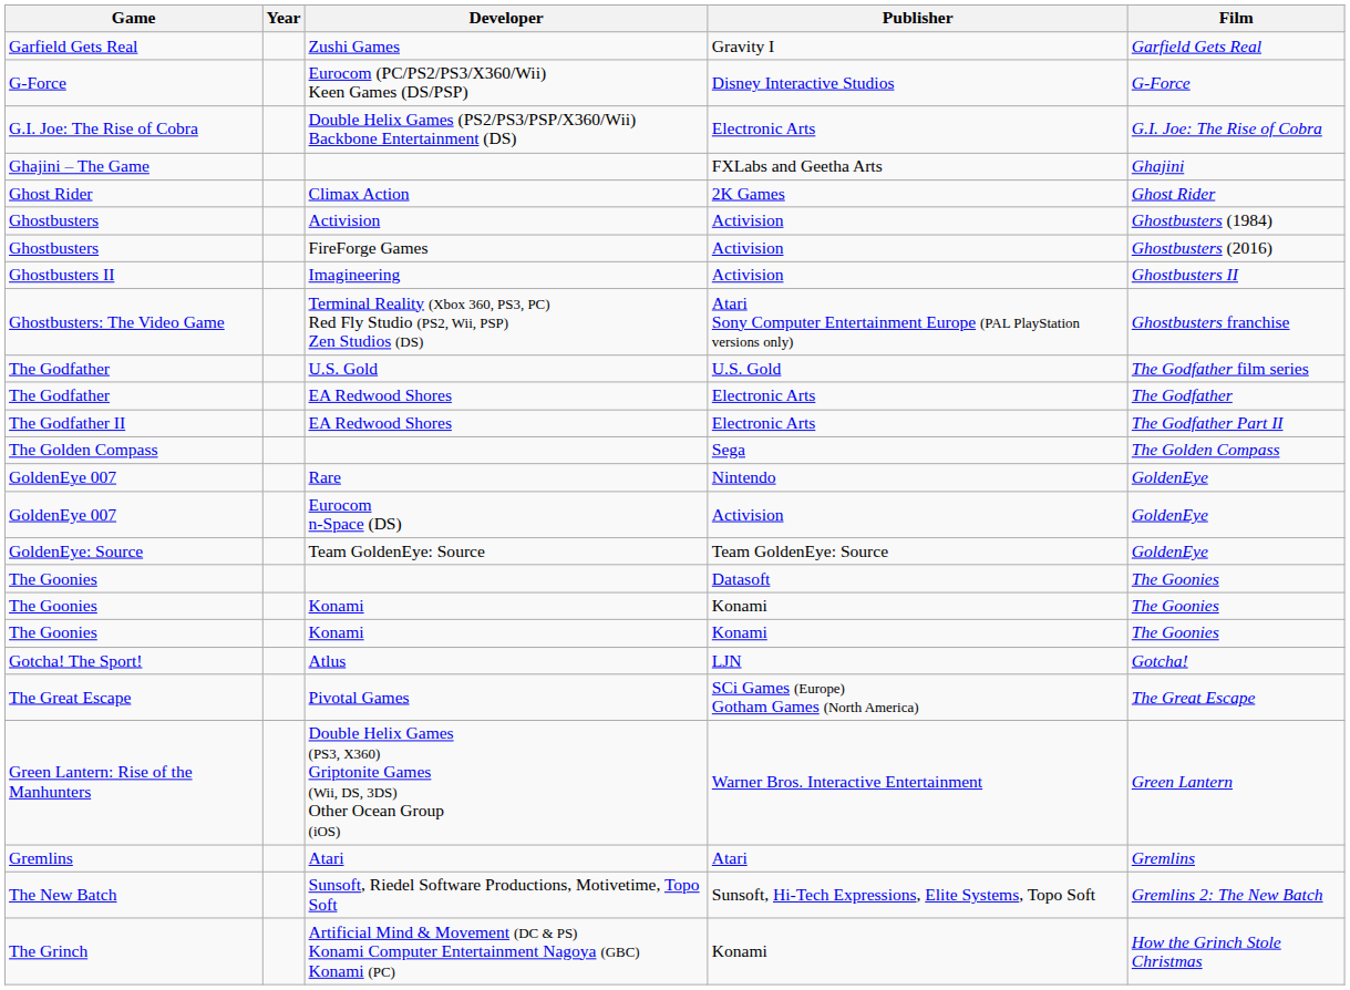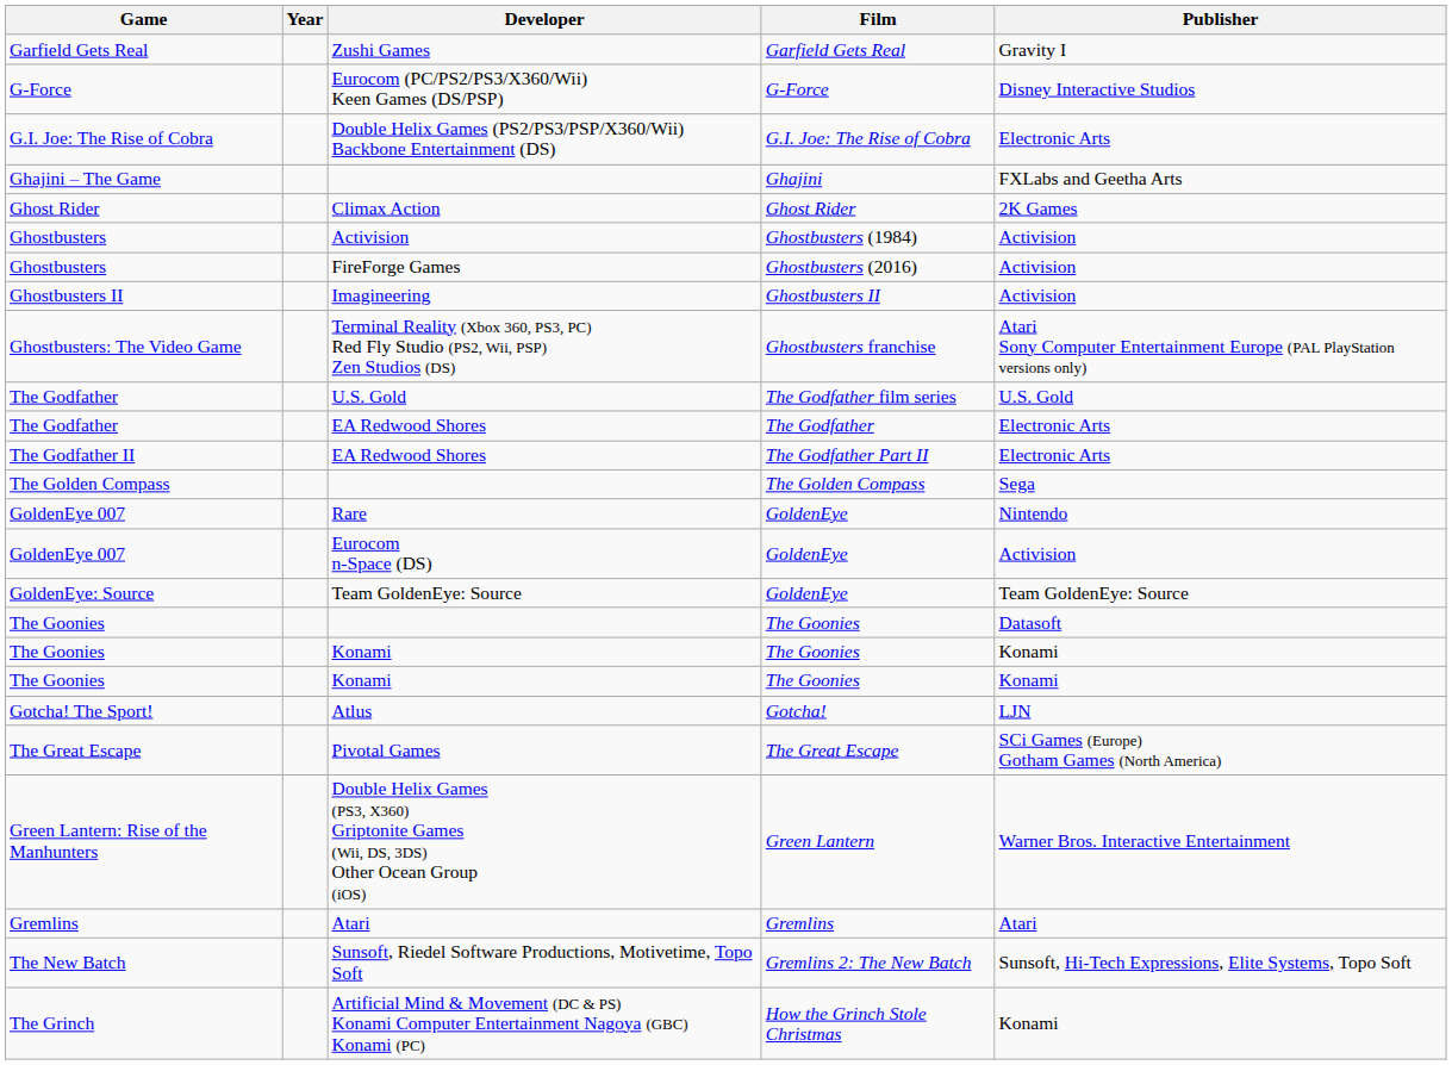 <table class="wikitable sortable">
 <tr>
 <th>Game</th>
 <th>Year</th>
 <th>Developer</th>
+<th>Film</th>
 <th>Publisher</th>
-<th>Film</th>
 </tr>
 <tr>
 <td><a href='#'>Garfield Gets Real</a></td>
 <td></td>
 <td><a href='#'>Zushi Games</a></td>
+<td><em><a href='#'>Garfield Gets Real</a></em></td>
 <td>Gravity I</td>
-<td><em><a href='#'>Garfield Gets Real</a></em></td>
 </tr>
 <tr>
 <td><a href='#'>G-Force</a></td>
 <td></td>
 <td><a href='#'>Eurocom</a> (PC/PS2/PS3/X360/Wii)<br>Keen Games (DS/PSP)</td>
+<td><em><a href='#'>G-Force</a></em></td>
 <td><a href='#'>Disney Interactive Studios</a></td>
-<td><em><a href='#'>G-Force</a></em></td>
 </tr>
 <tr>
 <td><a href='#'>G.I. Joe: The Rise of Cobra</a></td>
 <td></td>
 <td><a href='#'>Double Helix Games</a> (PS2/PS3/PSP/X360/Wii)<br><a href='#'>Backbone Entertainment</a> (DS)</td>
+<td><em><a href='#'>G.I. Joe: The Rise of Cobra</a></em></td>
 <td><a href='#'>Electronic Arts</a></td>
-<td><em><a href='#'>G.I. Joe: The Rise of Cobra</a></em></td>
 </tr>
 <tr>
 <td><a href='#'>Ghajini – The Game</a></td>
 <td></td>
 <td></td>
+<td><em><a href='#'>Ghajini</a></em></td>
 <td>FXLabs and Geetha Arts</td>
-<td><em><a href='#'>Ghajini</a></em></td>
 </tr>
 <tr>
 <td><a href='#'>Ghost Rider</a></td>
 <td></td>
 <td><a href='#'>Climax Action</a></td>
+<td><em><a href='#'>Ghost Rider</a></em></td>
 <td><a href='#'>2K Games</a></td>
-<td><em><a href='#'>Ghost Rider</a></em></td>
 </tr>
 <tr>
 <td><a href='#'>Ghostbusters</a></td>
 <td></td>
 <td><a href='#'>Activision</a></td>
+<td><em><a href='#'>Ghostbusters</a></em> (1984)</td>
 <td><a href='#'>Activision</a></td>
-<td><em><a href='#'>Ghostbusters</a></em> (1984)</td>
 </tr>
 <tr>
 <td><a href='#'>Ghostbusters</a></td>
 <td></td>
 <td>FireForge Games</td>
+<td><em><a href='#'>Ghostbusters</a></em> (2016)</td>
 <td><a href='#'>Activision</a></td>
-<td><em><a href='#'>Ghostbusters</a></em> (2016)</td>
 </tr>
 <tr>
 <td><a href='#'>Ghostbusters II</a></td>
 <td></td>
 <td><a href='#'>Imagineering</a></td>
+<td><em><a href='#'>Ghostbusters II</a></em></td>
 <td><a href='#'>Activision</a></td>
-<td><em><a href='#'>Ghostbusters II</a></em></td>
 </tr>
 <tr>
 <td><a href='#'>Ghostbusters: The Video Game</a></td>
 <td></td>
 <td><a href='#'>Terminal Reality</a> <small>(Xbox 360, PS3, PC)</small><br>Red Fly Studio <small>(PS2, Wii, PSP)</small><br><a href='#'>Zen Studios</a> <small>(DS)</small></td>
+<td><a href='#'><em>Ghostbusters</em> franchise</a></td>
 <td><a href='#'>Atari</a><br><a href='#'>Sony Computer Entertainment Europe</a> <small>(PAL PlayStation versions only)</small></td>
-<td><a href='#'><em>Ghostbusters</em> franchise</a></td>
 </tr>
 <tr>
 <td><a href='#'>The Godfather</a></td>
 <td></td>
 <td><a href='#'>U.S. Gold</a></td>
+<td><a href='#'><em>The Godfather</em> film series</a></td>
 <td><a href='#'>U.S. Gold</a></td>
-<td><a href='#'><em>The Godfather</em> film series</a></td>
 </tr>
 <tr>
 <td><a href='#'>The Godfather</a></td>
 <td></td>
 <td><a href='#'>EA Redwood Shores</a></td>
+<td><em><a href='#'>The Godfather</a></em></td>
 <td><a href='#'>Electronic Arts</a></td>
-<td><em><a href='#'>The Godfather</a></em></td>
 </tr>
 <tr>
 <td><a href='#'>The Godfather II</a></td>
 <td></td>
 <td><a href='#'>EA Redwood Shores</a></td>
+<td><em><a href='#'>The Godfather Part II</a></em></td>
 <td><a href='#'>Electronic Arts</a></td>
-<td><em><a href='#'>The Godfather Part II</a></em></td>
 </tr>
 <tr>
 <td><a href='#'>The Golden Compass</a></td>
 <td></td>
 <td></td>
+<td><em><a href='#'>The Golden Compass</a></em></td>
 <td><a href='#'>Sega</a></td>
-<td><em><a href='#'>The Golden Compass</a></em></td>
 </tr>
 <tr>
 <td><a href='#'>GoldenEye 007</a></td>
 <td></td>
 <td><a href='#'>Rare</a></td>
+<td><em><a href='#'>GoldenEye</a></em></td>
 <td><a href='#'>Nintendo</a></td>
-<td><em><a href='#'>GoldenEye</a></em></td>
 </tr>
 <tr>
 <td><a href='#'>GoldenEye 007</a></td>
 <td></td>
 <td><a href='#'>Eurocom</a><br><a href='#'>n-Space</a> (DS)</td>
+<td><em><a href='#'>GoldenEye</a></em></td>
 <td><a href='#'>Activision</a></td>
-<td><em><a href='#'>GoldenEye</a></em></td>
 </tr>
 <tr>
 <td><a href='#'>GoldenEye: Source</a></td>
 <td></td>
 <td>Team GoldenEye: Source</td>
+<td><em><a href='#'>GoldenEye</a></em></td>
 <td>Team GoldenEye: Source</td>
-<td><em><a href='#'>GoldenEye</a></em></td>
 </tr>
 <tr>
 <td><a href='#'>The Goonies</a></td>
 <td></td>
 <td></td>
+<td><em><a href='#'>The Goonies</a></em></td>
 <td><a href='#'>Datasoft</a></td>
-<td><em><a href='#'>The Goonies</a></em></td>
 </tr>
 <tr>
 <td><a href='#'>The Goonies</a></td>
 <td></td>
 <td><a href='#'>Konami</a></td>
+<td><em><a href='#'>The Goonies</a></em></td>
 <td>Konami</td>
-<td><em><a href='#'>The Goonies</a></em></td>
 </tr>
 <tr>
 <td><a href='#'>The Goonies</a></td>
 <td></td>
 <td><a href='#'>Konami</a></td>
+<td><em><a href='#'>The Goonies</a></em></td>
 <td><a href='#'>Konami</a></td>
-<td><em><a href='#'>The Goonies</a></em></td>
 </tr>
 <tr>
 <td><a href='#'>Gotcha! The Sport!</a></td>
 <td></td>
 <td><a href='#'>Atlus</a></td>
+<td><em><a href='#'>Gotcha!</a></em></td>
 <td><a href='#'>LJN</a></td>
-<td><em><a href='#'>Gotcha!</a></em></td>
 </tr>
 <tr>
 <td><a href='#'>The Great Escape</a></td>
 <td></td>
 <td><a href='#'>Pivotal Games</a></td>
+<td><em><a href='#'>The Great Escape</a></em></td>
 <td><a href='#'>SCi Games</a> <small>(Europe)</small><br><a href='#'>Gotham Games</a> <small>(North America)</small></td>
-<td><em><a href='#'>The Great Escape</a></em></td>
 </tr>
 <tr>
 <td><a href='#'>Green Lantern: Rise of the Manhunters</a></td>
 <td></td>
 <td><a href='#'>Double Helix Games</a><br><small>(PS3, X360)</small><br><a href='#'>Griptonite Games</a><br><small>(Wii, DS, 3DS)</small><br>Other Ocean Group<br><small>(iOS)</small></td>
+<td><em><a href='#'>Green Lantern</a></em></td>
 <td><a href='#'>Warner Bros. Interactive Entertainment</a></td>
-<td><em><a href='#'>Green Lantern</a></em></td>
 </tr>
 <tr>
 <td><a href='#'>Gremlins</a></td>
 <td></td>
 <td><a href='#'>Atari</a></td>
+<td><em><a href='#'>Gremlins</a></em></td>
 <td><a href='#'>Atari</a></td>
-<td><em><a href='#'>Gremlins</a></em></td>
 </tr>
 <tr>
 <td><a href='#'>The New Batch</a></td>
 <td></td>
 <td><a href='#'>Sunsoft</a>, Riedel Software Productions, Motivetime, <a href='#'>Topo Soft</a></td>
+<td><em><a href='#'>Gremlins 2: The New Batch</a></em></td>
 <td>Sunsoft, <a href='#'>Hi-Tech Expressions</a>, <a href='#'>Elite Systems</a>, Topo Soft</td>
-<td><em><a href='#'>Gremlins 2: The New Batch</a></em></td>
 </tr>
 <tr>
 <td><a href='#'>The Grinch</a></td>
 <td></td>
 <td><a href='#'>Artificial Mind & Movement</a> <small>(DC & PS)</small><br><a href='#'>Konami Computer Entertainment Nagoya</a> <small>(GBC)</small><br><a href='#'>Konami</a> <small>(PC)</small></td>
+<td><em><a href='#'>How the Grinch Stole Christmas</a></em></td>
 <td>Konami</td>
-<td><em><a href='#'>How the Grinch Stole Christmas</a></em></td>
 </tr>
 </table>
